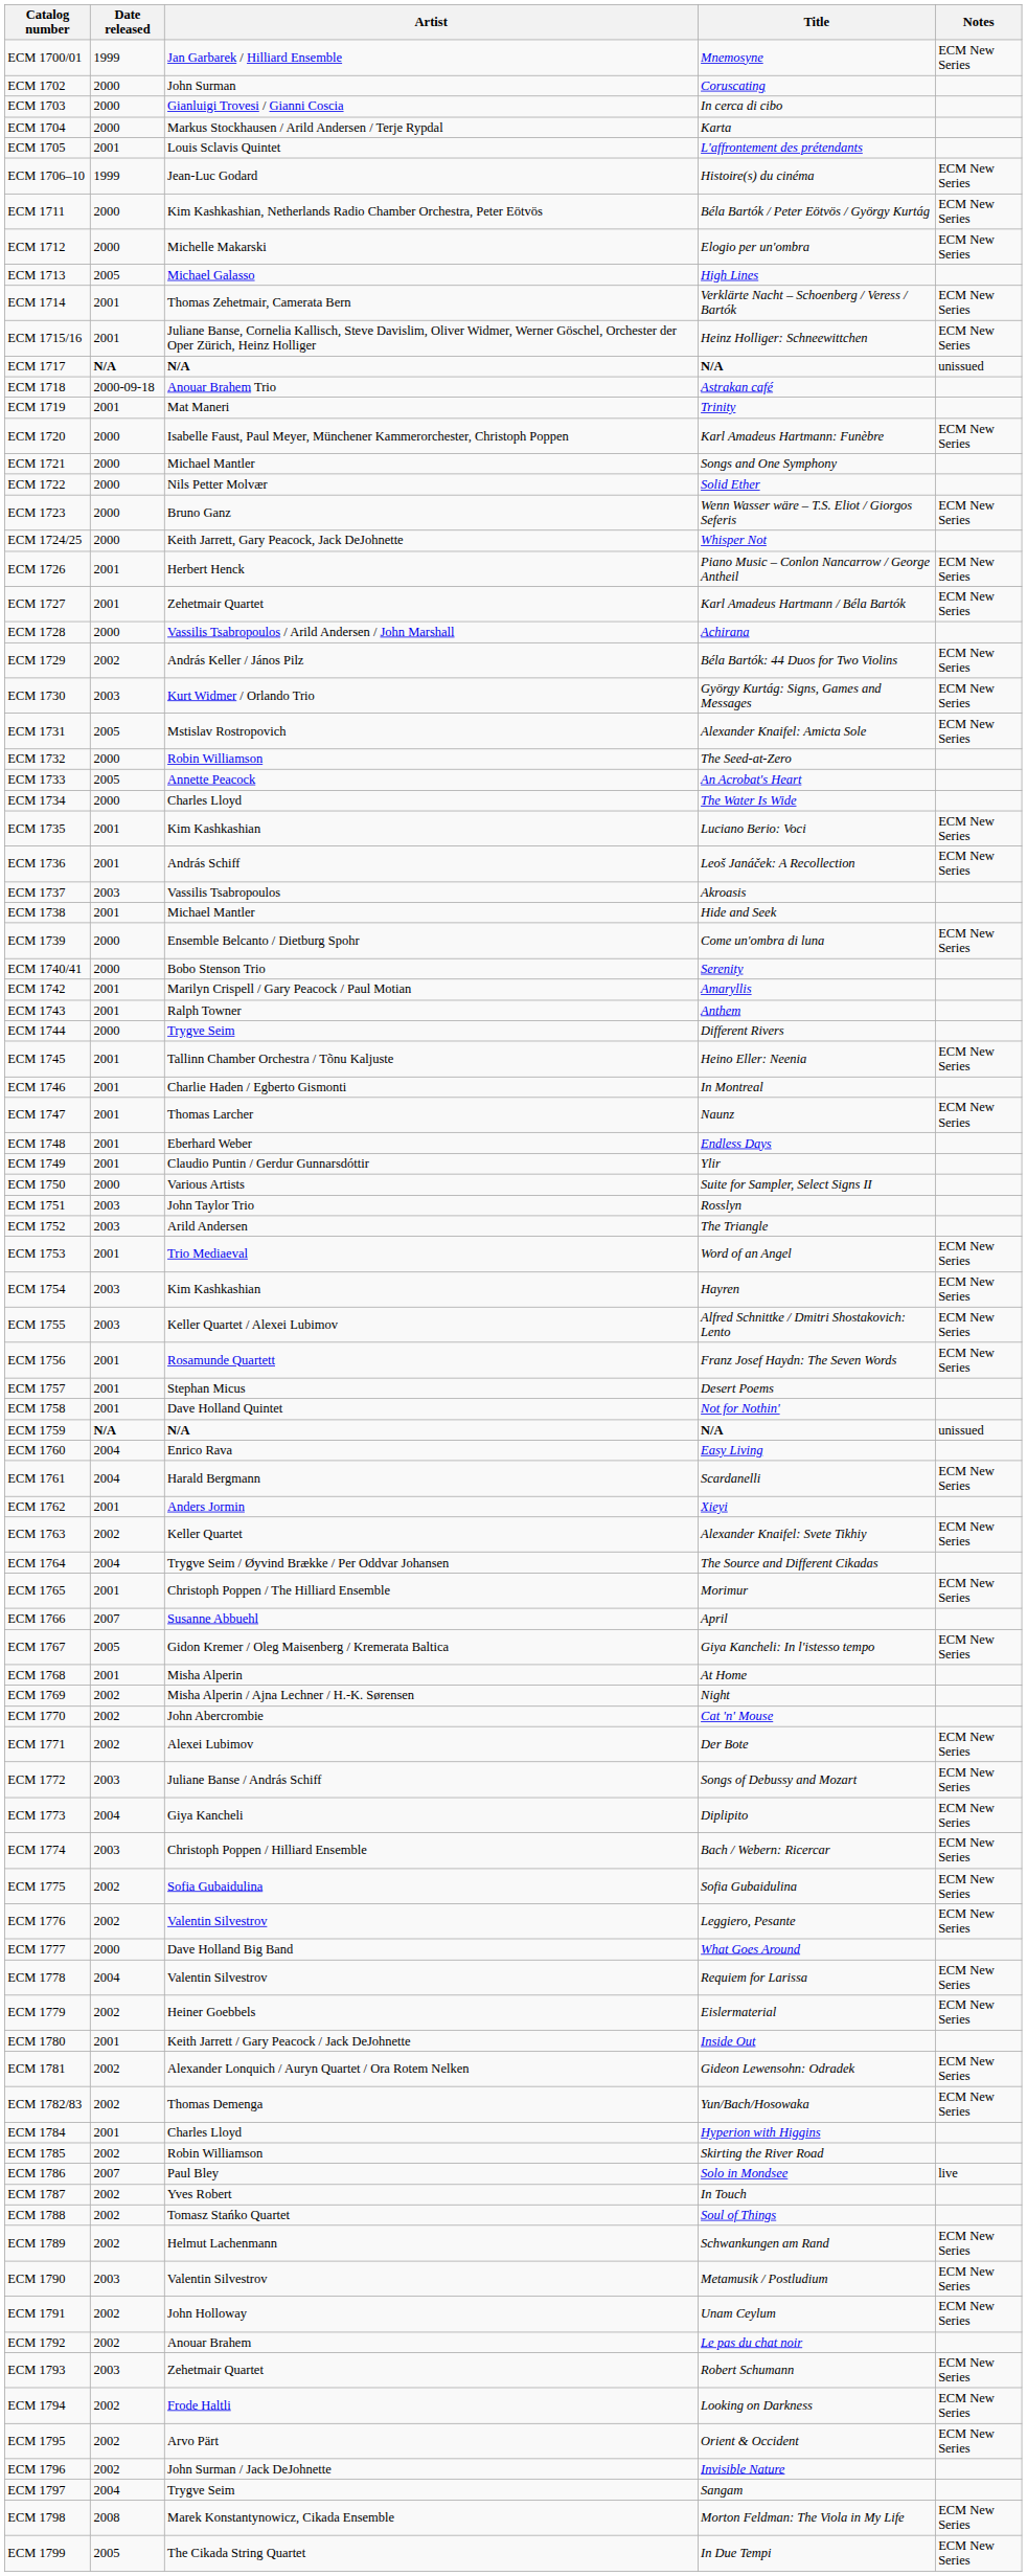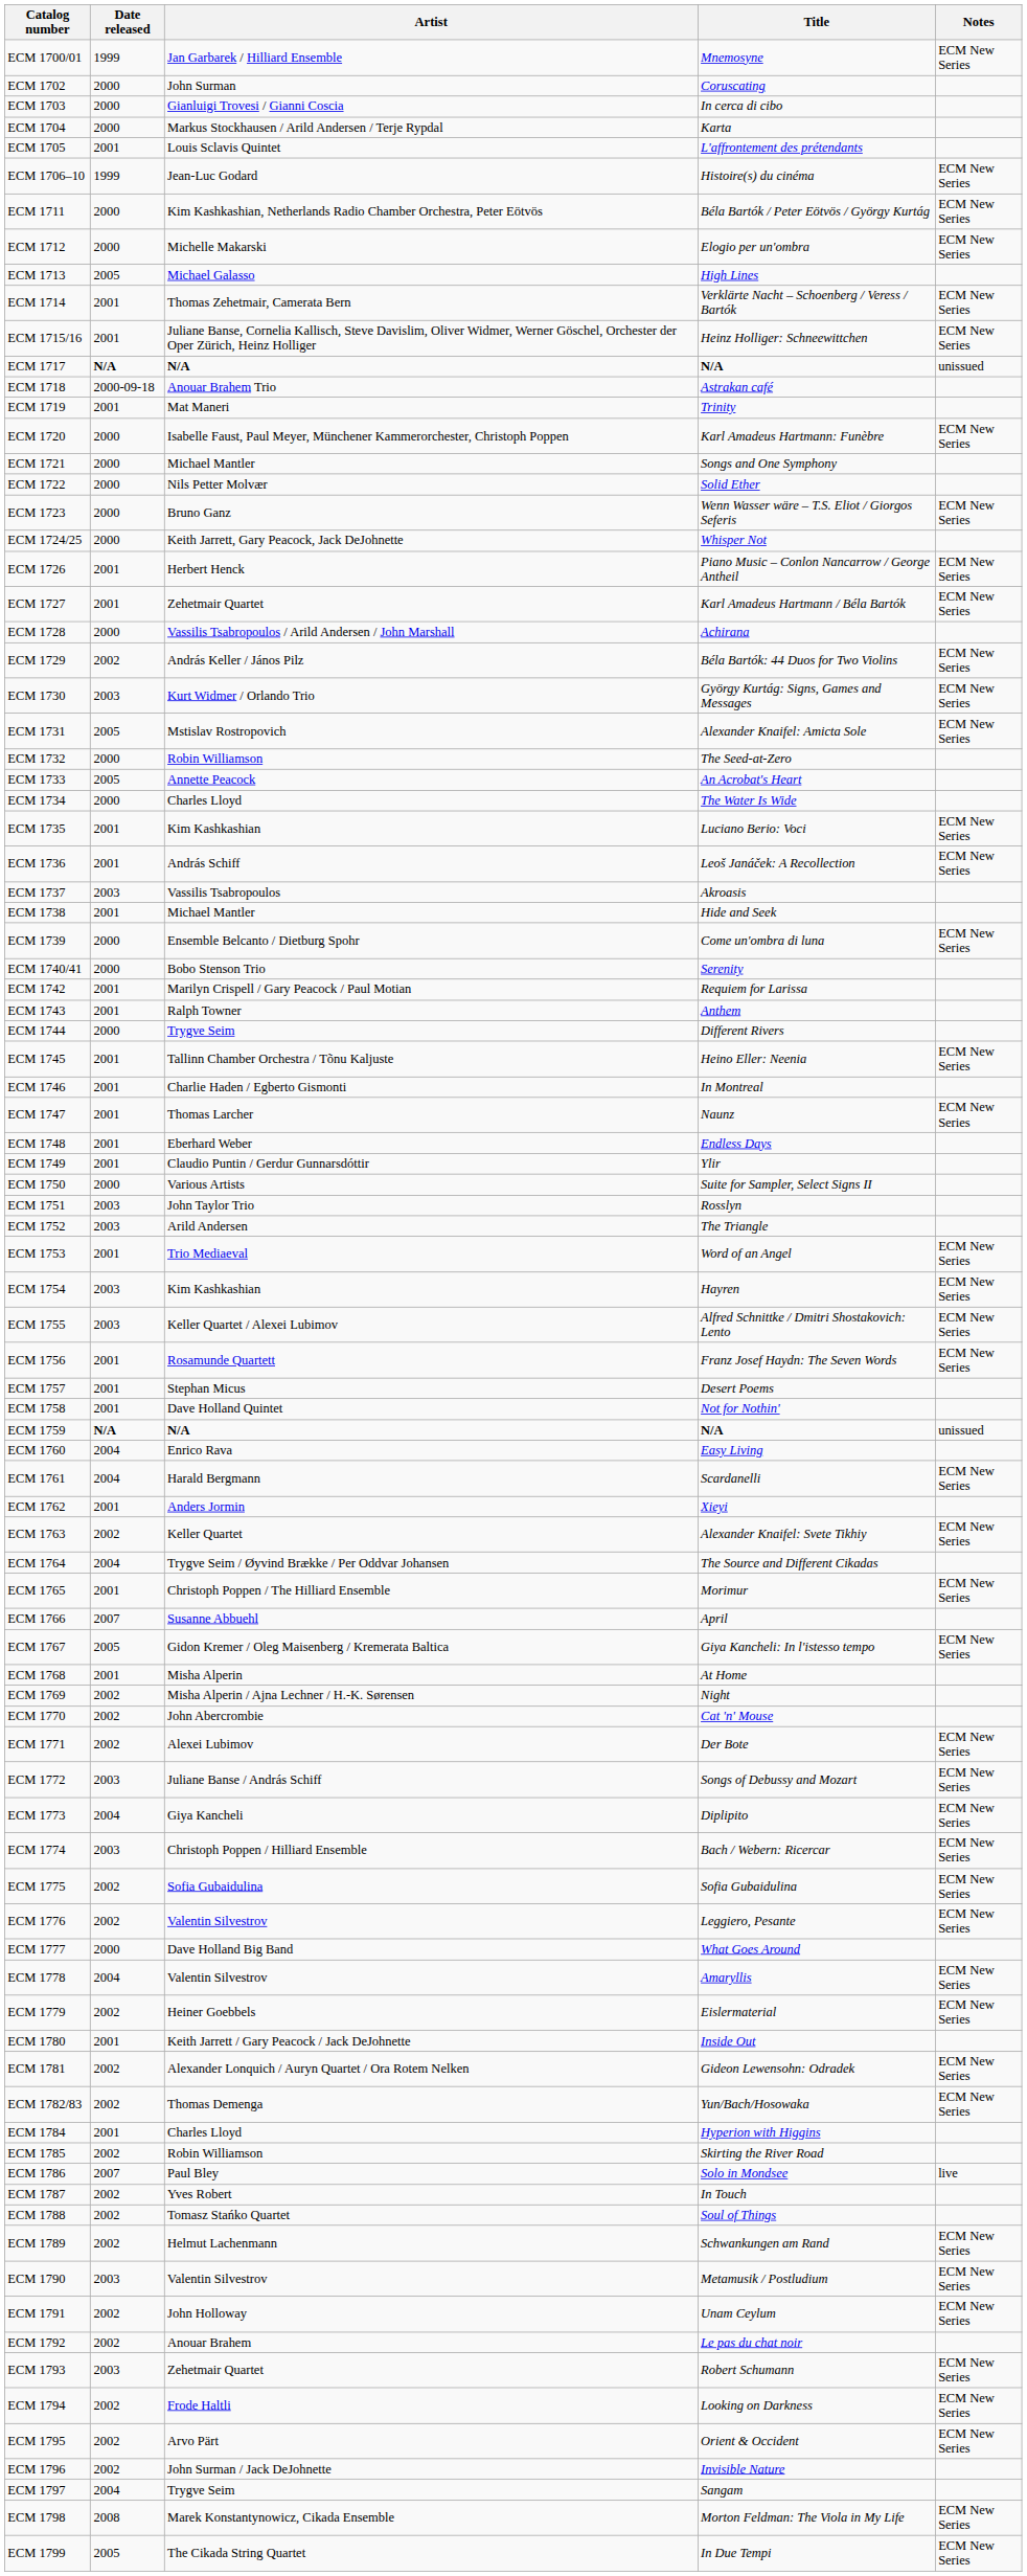 <table class="wikitable sortable" align="center" bgcolor="#CCCCCC" |>
 <tr>
 <th>Catalog number</th>
 <th>Date released</th>
 <th>Artist</th>
 <th>Title</th>
 <th>Notes</th>
 </tr>
 <tr>
 <td>ECM 1700/01</td>
 <td>1999</td>
 <td><a href='#'>Jan Garbarek</a> / <a href='#'>Hilliard Ensemble</a></td>
 <td><em><a href='#'>Mnemosyne</a></em></td>
 <td>ECM New Series</td>
 </tr>
 <tr>
 <td>ECM 1702</td>
 <td>2000</td>
 <td>John Surman</td>
 <td><em><a href='#'>Coruscating</a></em></td>
 <td></td>
 </tr>
 <tr>
 <td>ECM 1703</td>
 <td>2000</td>
 <td><a href='#'>Gianluigi Trovesi</a> / <a href='#'>Gianni Coscia</a></td>
 <td><em>In cerca di cibo</em></td>
 <td></td>
 </tr>
 <tr>
 <td>ECM 1704</td>
 <td>2000</td>
 <td>Markus Stockhausen / Arild Andersen / Terje Rypdal</td>
 <td><em>Karta</em></td>
 <td></td>
 </tr>
 <tr>
 <td>ECM 1705</td>
 <td>2001</td>
 <td>Louis Sclavis Quintet</td>
 <td><em><a href='#'>L'affrontement des prétendants</a></em></td>
 <td></td>
 </tr>
 <tr>
 <td>ECM 1706–10</td>
 <td>1999</td>
 <td>Jean-Luc Godard</td>
 <td><em>Histoire(s) du cinéma</em></td>
 <td>ECM New Series</td>
 </tr>
 <tr>
 <td>ECM 1711</td>
 <td>2000</td>
 <td>Kim Kashkashian, Netherlands Radio Chamber Orchestra, Peter Eötvös</td>
 <td><em>Béla Bartók / Peter Eötvös / György Kurtág</em></td>
 <td>ECM New Series</td>
 </tr>
 <tr>
 <td>ECM 1712</td>
 <td>2000</td>
 <td>Michelle Makarski</td>
 <td><em>Elogio per un'ombra</em></td>
 <td>ECM New Series</td>
 </tr>
 <tr>
 <td>ECM 1713</td>
 <td>2005</td>
 <td><a href='#'>Michael Galasso</a></td>
 <td><em><a href='#'>High Lines</a></em></td>
 <td></td>
 </tr>
 <tr>
 <td>ECM 1714</td>
 <td>2001</td>
 <td>Thomas Zehetmair, Camerata Bern</td>
 <td><em>Verklärte Nacht – Schoenberg / Veress / Bartók</em></td>
 <td>ECM New Series</td>
 </tr>
 <tr>
 <td>ECM 1715/16</td>
 <td>2001</td>
 <td>Juliane Banse, Cornelia Kallisch, Steve Davislim, Oliver Widmer, Werner Göschel, Orchester der Oper Zürich, Heinz Holliger</td>
 <td><em>Heinz Holliger: Schneewittchen</em></td>
 <td>ECM New Series</td>
 </tr>
 <tr>
 <td>ECM 1717</td>
 <td><strong>N/A</strong></td>
 <td><strong>N/A</strong></td>
 <td><strong>N/A</strong></td>
 <td>unissued</td>
 </tr>
 <tr>
 <td>ECM 1718</td>
 <td>2000-09-18</td>
 <td><a href='#'>Anouar Brahem</a> Trio</td>
 <td><em><a href='#'>Astrakan café</a></em></td>
 <td></td>
 </tr>
 <tr>
 <td>ECM 1719</td>
 <td>2001</td>
 <td>Mat Maneri</td>
 <td><em><a href='#'>Trinity</a></em></td>
 <td></td>
 </tr>
 <tr>
 <td>ECM 1720</td>
 <td>2000</td>
 <td>Isabelle Faust, Paul Meyer, Münchener Kammerorchester, Christoph Poppen</td>
 <td><em>Karl Amadeus Hartmann: Funèbre</em></td>
 <td>ECM New Series</td>
 </tr>
 <tr>
 <td>ECM 1721</td>
 <td>2000</td>
 <td>Michael Mantler</td>
 <td><em>Songs and One Symphony</em></td>
 <td></td>
 </tr>
 <tr>
 <td>ECM 1722</td>
 <td>2000</td>
 <td>Nils Petter Molvær</td>
 <td><em><a href='#'>Solid Ether</a></em></td>
 <td></td>
 </tr>
 <tr>
 <td>ECM 1723</td>
 <td>2000</td>
 <td>Bruno Ganz</td>
 <td><em>Wenn Wasser wäre – T.S. Eliot / Giorgos Seferis</em></td>
 <td>ECM New Series</td>
 </tr>
 <tr>
 <td>ECM 1724/25</td>
 <td>2000</td>
 <td>Keith Jarrett, Gary Peacock, Jack DeJohnette</td>
 <td><em><a href='#'>Whisper Not</a></em></td>
 <td></td>
 </tr>
 <tr>
 <td>ECM 1726</td>
 <td>2001</td>
 <td>Herbert Henck</td>
 <td><em>Piano Music – Conlon Nancarrow / George Antheil</em></td>
 <td>ECM New Series</td>
 </tr>
 <tr>
 <td>ECM 1727</td>
 <td>2001</td>
 <td>Zehetmair Quartet</td>
 <td><em>Karl Amadeus Hartmann / Béla Bartók</em></td>
 <td>ECM New Series</td>
 </tr>
 <tr>
 <td>ECM 1728</td>
 <td>2000</td>
 <td><a href='#'>Vassilis Tsabropoulos</a> / Arild Andersen / <a href='#'>John Marshall</a></td>
 <td><em><a href='#'>Achirana</a></em></td>
 <td></td>
 </tr>
 <tr>
 <td>ECM 1729</td>
 <td>2002</td>
 <td>András Keller / János Pilz</td>
 <td><em>Béla Bartók: 44 Duos for Two Violins</em></td>
 <td>ECM New Series</td>
 </tr>
 <tr>
 <td>ECM 1730</td>
 <td>2003</td>
 <td><a href='#'>Kurt Widmer</a> / Orlando Trio</td>
 <td><em>György Kurtág: Signs, Games and Messages</em></td>
 <td>ECM New Series</td>
 </tr>
 <tr>
 <td>ECM 1731</td>
 <td>2005</td>
 <td>Mstislav Rostropovich</td>
 <td><em>Alexander Knaifel: Amicta Sole</em></td>
 <td>ECM New Series</td>
 </tr>
 <tr>
 <td>ECM 1732</td>
 <td>2000</td>
 <td><a href='#'>Robin Williamson</a></td>
 <td><em>The Seed-at-Zero</em></td>
 <td></td>
 </tr>
 <tr>
 <td>ECM 1733</td>
 <td>2005</td>
 <td><a href='#'>Annette Peacock</a></td>
 <td><em><a href='#'>An Acrobat's Heart</a></em></td>
 <td></td>
 </tr>
 <tr>
 <td>ECM 1734</td>
 <td>2000</td>
 <td>Charles Lloyd</td>
 <td><em><a href='#'>The Water Is Wide</a></em></td>
 <td></td>
 </tr>
 <tr>
 <td>ECM 1735</td>
 <td>2001</td>
 <td>Kim Kashkashian</td>
 <td><em>Luciano Berio: Voci</em></td>
 <td>ECM New Series</td>
 </tr>
 <tr>
 <td>ECM 1736</td>
 <td>2001</td>
 <td>András Schiff</td>
 <td><em>Leoš Janáček: A Recollection</em></td>
 <td>ECM New Series</td>
 </tr>
 <tr>
 <td>ECM 1737</td>
 <td>2003</td>
 <td>Vassilis Tsabropoulos</td>
 <td><em>Akroasis</em></td>
 <td></td>
 </tr>
 <tr>
 <td>ECM 1738</td>
 <td>2001</td>
 <td>Michael Mantler</td>
 <td><em>Hide and Seek</em></td>
 <td></td>
 </tr>
 <tr>
 <td>ECM 1739</td>
 <td>2000</td>
 <td>Ensemble Belcanto / Dietburg Spohr</td>
 <td><em>Come un'ombra di luna</em></td>
 <td>ECM New Series</td>
 </tr>
 <tr>
 <td>ECM 1740/41</td>
 <td>2000</td>
 <td>Bobo Stenson Trio</td>
 <td><em><a href='#'>Serenity</a></em></td>
 <td></td>
 </tr>
 <tr>
 <td>ECM 1742</td>
 <td>2001</td>
 <td>Marilyn Crispell / Gary Peacock / Paul Motian</td>
-<td><a href='#'><em>Amaryllis</em></a></td>
+<td><em>Requiem for Larissa</em></td>
 <td></td>
 </tr>
 <tr>
 <td>ECM 1743</td>
 <td>2001</td>
 <td>Ralph Towner</td>
 <td><em><a href='#'>Anthem</a></em></td>
 <td></td>
 </tr>
 <tr>
 <td>ECM 1744</td>
 <td>2000</td>
 <td><a href='#'>Trygve Seim</a></td>
 <td><em>Different Rivers</em></td>
 <td></td>
 </tr>
 <tr>
 <td>ECM 1745</td>
 <td>2001</td>
 <td>Tallinn Chamber Orchestra / Tõnu Kaljuste</td>
 <td><em>Heino Eller: Neenia</em></td>
 <td>ECM New Series</td>
 </tr>
 <tr>
 <td>ECM 1746</td>
 <td>2001</td>
 <td>Charlie Haden / Egberto Gismonti</td>
 <td><em>In Montreal</em></td>
 <td></td>
 </tr>
 <tr>
 <td>ECM 1747</td>
 <td>2001</td>
 <td>Thomas Larcher</td>
 <td><em>Naunz</em></td>
 <td>ECM New Series</td>
 </tr>
 <tr>
 <td>ECM 1748</td>
 <td>2001</td>
 <td>Eberhard Weber</td>
 <td><em><a href='#'>Endless Days</a></em></td>
 <td></td>
 </tr>
 <tr>
 <td>ECM 1749</td>
 <td>2001</td>
 <td>Claudio Puntin / Gerdur Gunnarsdóttir</td>
 <td><em>Ylir</em></td>
 <td></td>
 </tr>
 <tr>
 <td>ECM 1750</td>
 <td>2000</td>
 <td>Various Artists</td>
 <td><em>Suite for Sampler, Select Signs II</em></td>
 <td></td>
 </tr>
 <tr>
 <td>ECM 1751</td>
 <td>2003</td>
 <td>John Taylor Trio</td>
 <td><em>Rosslyn</em></td>
 <td></td>
 </tr>
 <tr>
 <td>ECM 1752</td>
 <td>2003</td>
 <td>Arild Andersen</td>
 <td><em>The Triangle</em></td>
 <td></td>
 </tr>
 <tr>
 <td>ECM 1753</td>
 <td>2001</td>
 <td><a href='#'>Trio Mediaeval</a></td>
 <td><em>Word of an Angel</em></td>
 <td>ECM New Series</td>
 </tr>
 <tr>
 <td>ECM 1754</td>
 <td>2003</td>
 <td>Kim Kashkashian</td>
 <td><em>Hayren</em></td>
 <td>ECM New Series</td>
 </tr>
 <tr>
 <td>ECM 1755</td>
 <td>2003</td>
 <td>Keller Quartet / Alexei Lubimov</td>
 <td><em>Alfred Schnittke / Dmitri Shostakovich: Lento</em></td>
 <td>ECM New Series</td>
 </tr>
 <tr>
 <td>ECM 1756</td>
 <td>2001</td>
 <td><a href='#'>Rosamunde Quartett</a></td>
 <td><em>Franz Josef Haydn: The Seven Words</em></td>
 <td>ECM New Series</td>
 </tr>
 <tr>
 <td>ECM 1757</td>
 <td>2001</td>
 <td>Stephan Micus</td>
 <td><em>Desert Poems</em></td>
 <td></td>
 </tr>
 <tr>
 <td>ECM 1758</td>
 <td>2001</td>
 <td>Dave Holland Quintet</td>
 <td><em><a href='#'>Not for Nothin'</a></em></td>
 <td></td>
 </tr>
 <tr>
 <td>ECM 1759</td>
 <td><strong>N/A</strong></td>
 <td><strong>N/A</strong></td>
 <td><strong>N/A</strong></td>
 <td>unissued</td>
 </tr>
 <tr>
 <td>ECM 1760</td>
 <td>2004</td>
 <td>Enrico Rava</td>
 <td><em><a href='#'>Easy Living</a></em></td>
 <td></td>
 </tr>
 <tr>
 <td>ECM 1761</td>
 <td>2004</td>
 <td>Harald Bergmann</td>
 <td><em>Scardanelli</em></td>
 <td>ECM New Series</td>
 </tr>
 <tr>
 <td>ECM 1762</td>
 <td>2001</td>
 <td><a href='#'>Anders Jormin</a></td>
 <td><em><a href='#'>Xieyi</a></em></td>
 <td></td>
 </tr>
 <tr>
 <td>ECM 1763</td>
 <td>2002</td>
 <td>Keller Quartet</td>
 <td><em>Alexander Knaifel: Svete Tikhiy</em></td>
 <td>ECM New Series</td>
 </tr>
 <tr>
 <td>ECM 1764</td>
 <td>2004</td>
 <td>Trygve Seim / Øyvind Brække / Per Oddvar Johansen</td>
 <td><em>The Source and Different Cikadas</em></td>
 <td></td>
 </tr>
 <tr>
 <td>ECM 1765</td>
 <td>2001</td>
 <td>Christoph Poppen / The Hilliard Ensemble</td>
 <td><em>Morimur</em></td>
 <td>ECM New Series</td>
 </tr>
 <tr>
 <td>ECM 1766</td>
 <td>2007</td>
 <td><a href='#'>Susanne Abbuehl</a></td>
 <td><em>April</em></td>
 <td></td>
 </tr>
 <tr>
 <td>ECM 1767</td>
 <td>2005</td>
 <td>Gidon Kremer / Oleg Maisenberg / Kremerata Baltica</td>
 <td><em>Giya Kancheli: In l'istesso tempo</em></td>
 <td>ECM New Series</td>
 </tr>
 <tr>
 <td>ECM 1768</td>
 <td>2001</td>
 <td>Misha Alperin</td>
 <td><em>At Home</em></td>
 <td></td>
 </tr>
 <tr>
 <td>ECM 1769</td>
 <td>2002</td>
 <td>Misha Alperin / Ajna Lechner / H.-K. Sørensen</td>
 <td><em>Night</em></td>
 <td></td>
 </tr>
 <tr>
 <td>ECM 1770</td>
 <td>2002</td>
 <td>John Abercrombie</td>
 <td><em><a href='#'>Cat 'n' Mouse</a></em></td>
 <td></td>
 </tr>
 <tr>
 <td>ECM 1771</td>
 <td>2002</td>
 <td>Alexei Lubimov</td>
 <td><em>Der Bote</em></td>
 <td>ECM New Series</td>
 </tr>
 <tr>
 <td>ECM 1772</td>
 <td>2003</td>
 <td>Juliane Banse / András Schiff</td>
 <td><em>Songs of Debussy and Mozart</em></td>
 <td>ECM New Series</td>
 </tr>
 <tr>
 <td>ECM 1773</td>
 <td>2004</td>
 <td>Giya Kancheli</td>
 <td><em>Diplipito</em></td>
 <td>ECM New Series</td>
 </tr>
 <tr>
 <td>ECM 1774</td>
 <td>2003</td>
 <td>Christoph Poppen / Hilliard Ensemble</td>
 <td><em>Bach / Webern: Ricercar</em></td>
 <td>ECM New Series</td>
 </tr>
 <tr>
 <td>ECM 1775</td>
 <td>2002</td>
 <td><a href='#'>Sofia Gubaidulina</a></td>
 <td><em>Sofia Gubaidulina</em></td>
 <td>ECM New Series</td>
 </tr>
 <tr>
 <td>ECM 1776</td>
 <td>2002</td>
 <td><a href='#'>Valentin Silvestrov</a></td>
 <td><em>Leggiero, Pesante</em></td>
 <td>ECM New Series</td>
 </tr>
 <tr>
 <td>ECM 1777</td>
 <td>2000</td>
 <td>Dave Holland Big Band</td>
 <td><em><a href='#'>What Goes Around</a></em></td>
 <td></td>
 </tr>
 <tr>
 <td>ECM 1778</td>
 <td>2004</td>
 <td>Valentin Silvestrov</td>
-<td><em>Requiem for Larissa</em></td>
+<td><a href='#'><em>Amaryllis</em></a></td>
 <td>ECM New Series</td>
 </tr>
 <tr>
 <td>ECM 1779</td>
 <td>2002</td>
 <td>Heiner Goebbels</td>
 <td><em>Eislermaterial</em></td>
 <td>ECM New Series</td>
 </tr>
 <tr>
 <td>ECM 1780</td>
 <td>2001</td>
 <td>Keith Jarrett / Gary Peacock / Jack DeJohnette</td>
 <td><em><a href='#'>Inside Out</a></em></td>
 <td></td>
 </tr>
 <tr>
 <td>ECM 1781</td>
 <td>2002</td>
 <td>Alexander Lonquich / Auryn Quartet / Ora Rotem Nelken</td>
 <td><em>Gideon Lewensohn: Odradek</em></td>
 <td>ECM New Series</td>
 </tr>
 <tr>
 <td>ECM 1782/83</td>
 <td>2002</td>
 <td>Thomas Demenga</td>
 <td><em>Yun/Bach/Hosowaka</em></td>
 <td>ECM New Series</td>
 </tr>
 <tr>
 <td>ECM 1784</td>
 <td>2001</td>
 <td>Charles Lloyd</td>
 <td><em><a href='#'>Hyperion with Higgins</a></em></td>
 <td></td>
 </tr>
 <tr>
 <td>ECM 1785</td>
 <td>2002</td>
 <td>Robin Williamson</td>
 <td><em>Skirting the River Road</em></td>
 <td></td>
 </tr>
 <tr>
 <td>ECM 1786</td>
 <td>2007</td>
 <td>Paul Bley</td>
 <td><em><a href='#'>Solo in Mondsee</a></em></td>
 <td>live</td>
 </tr>
 <tr>
 <td>ECM 1787</td>
 <td>2002</td>
 <td>Yves Robert</td>
 <td><em>In Touch</em></td>
 <td></td>
 </tr>
 <tr>
 <td>ECM 1788</td>
 <td>2002</td>
 <td>Tomasz Stańko Quartet</td>
 <td><em><a href='#'>Soul of Things</a></em></td>
 <td></td>
 </tr>
 <tr>
 <td>ECM 1789</td>
 <td>2002</td>
 <td>Helmut Lachenmann</td>
 <td><em>Schwankungen am Rand</em></td>
 <td>ECM New Series</td>
 </tr>
 <tr>
 <td>ECM 1790</td>
 <td>2003</td>
 <td>Valentin Silvestrov</td>
 <td><em>Metamusik / Postludium</em></td>
 <td>ECM New Series</td>
 </tr>
 <tr>
 <td>ECM 1791</td>
 <td>2002</td>
 <td>John Holloway</td>
 <td><em>Unam Ceylum</em></td>
 <td>ECM New Series</td>
 </tr>
 <tr>
 <td>ECM 1792</td>
 <td>2002</td>
 <td>Anouar Brahem</td>
 <td><em><a href='#'>Le pas du chat noir</a></em></td>
 <td></td>
 </tr>
 <tr>
 <td>ECM 1793</td>
 <td>2003</td>
 <td>Zehetmair Quartet</td>
 <td><em>Robert Schumann</em></td>
 <td>ECM New Series</td>
 </tr>
 <tr>
 <td>ECM 1794</td>
 <td>2002</td>
 <td><a href='#'>Frode Haltli</a></td>
 <td><em>Looking on Darkness</em></td>
 <td>ECM New Series</td>
 </tr>
 <tr>
 <td>ECM 1795</td>
 <td>2002</td>
 <td>Arvo Pärt</td>
 <td><em>Orient & Occident</em></td>
 <td>ECM New Series</td>
 </tr>
 <tr>
 <td>ECM 1796</td>
 <td>2002</td>
 <td>John Surman / Jack DeJohnette</td>
 <td><em><a href='#'>Invisible Nature</a></em></td>
 <td></td>
 </tr>
 <tr>
 <td>ECM 1797</td>
 <td>2004</td>
 <td>Trygve Seim</td>
 <td><em>Sangam</em></td>
 <td></td>
 </tr>
 <tr>
 <td>ECM 1798</td>
 <td>2008</td>
 <td>Marek Konstantynowicz, Cikada Ensemble</td>
 <td><em>Morton Feldman: The Viola in My Life</em></td>
 <td>ECM New Series</td>
 </tr>
 <tr>
 <td>ECM 1799</td>
 <td>2005</td>
 <td>The Cikada String Quartet</td>
 <td><em>In Due Tempi</em></td>
 <td>ECM New Series</td>
 </tr>
 </table>
